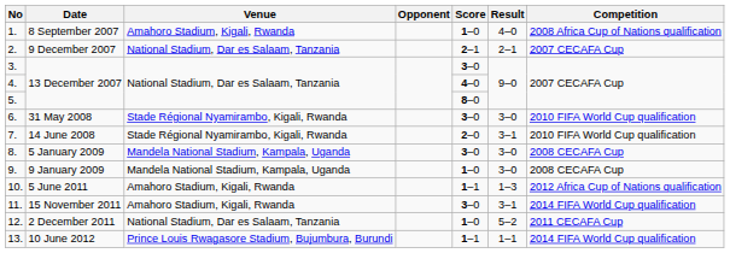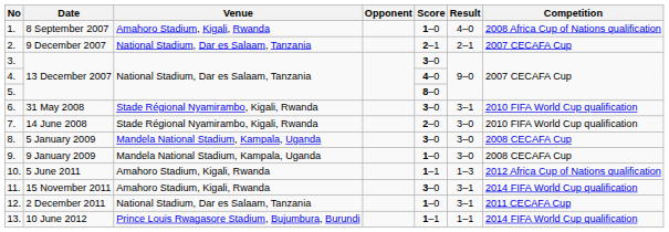 <table class="wikitable" style="font-size:85%;">
 <tr>
 <th>No</th>
 <th>Date</th>
 <th>Venue</th>
 <th>Opponent</th>
 <th>Score</th>
 <th>Result</th>
 <th>Competition</th>
 </tr>
 <tr>
 <td>1.</td>
 <td>8 September 2007</td>
 <td><a href='#'>Amahoro Stadium</a>, <a href='#'>Kigali</a>, <a href='#'>Rwanda</a></td>
 <td></td>
 <td align=center><strong>1</strong>–0</td>
 <td align=center>4–0</td>
 <td><a href='#'>2008 Africa Cup of Nations qualification</a></td>
 </tr>
 <tr>
 <td>2.</td>
 <td>9 December 2007</td>
 <td><a href='#'>National Stadium</a>, <a href='#'>Dar es Salaam</a>, <a href='#'>Tanzania</a></td>
 <td></td>
 <td align=center><strong>2</strong>–1</td>
 <td align=center>2–1</td>
 <td><a href='#'>2007 CECAFA Cup</a></td>
 </tr>
 <tr>
 <td>3.</td>
 <td rowspan="3">13 December 2007</td>
 <td rowspan="3">National Stadium, Dar es Salaam, Tanzania</td>
 <td rowspan="3"></td>
 <td align=center><strong>3</strong>–0</td>
 <td rowspan="3" style="text-align:center">9–0</td>
 <td rowspan="3">2007 CECAFA Cup</td>
 </tr>
 <tr>
 <td>4.</td>
 <td align=center><strong>4</strong>–0</td>
 </tr>
 <tr>
 <td>5.</td>
 <td align=center><strong>8</strong>–0</td>
 </tr>
 <tr>
 <td>6.</td>
 <td>31 May 2008</td>
 <td><a href='#'>Stade Régional Nyamirambo</a>, Kigali, Rwanda</td>
 <td></td>
 <td align=center><strong>3</strong>–0</td>
-<td align=center>3–0</td>
+<td align=center>3–1</td>
 <td><a href='#'>2010 FIFA World Cup qualification</a></td>
 </tr>
 <tr>
 <td>7.</td>
 <td>14 June 2008</td>
 <td>Stade Régional Nyamirambo, Kigali, Rwanda</td>
 <td></td>
 <td align=center><strong>2</strong>–0</td>
-<td align=center>3–1</td>
+<td align=center>3–0</td>
 <td>2010 FIFA World Cup qualification</td>
 </tr>
 <tr>
 <td>8.</td>
 <td>5 January 2009</td>
 <td><a href='#'>Mandela National Stadium</a>, <a href='#'>Kampala</a>, <a href='#'>Uganda</a></td>
 <td></td>
 <td align=center><strong>3</strong>–0</td>
 <td align=center>3–0</td>
 <td><a href='#'>2008 CECAFA Cup</a></td>
 </tr>
 <tr>
 <td>9.</td>
 <td>9 January 2009</td>
 <td>Mandela National Stadium, Kampala, Uganda</td>
 <td></td>
 <td align=center><strong>1</strong>–0</td>
 <td align=center>3–0</td>
 <td>2008 CECAFA Cup</td>
 </tr>
 <tr>
 <td>10.</td>
 <td>5 June 2011</td>
 <td>Amahoro Stadium, Kigali, Rwanda</td>
 <td></td>
 <td align=center><strong>1</strong>–1</td>
 <td align=center>1–3</td>
 <td><a href='#'>2012 Africa Cup of Nations qualification</a></td>
 </tr>
 <tr>
 <td>11.</td>
 <td>15 November 2011</td>
 <td>Amahoro Stadium, Kigali, Rwanda</td>
 <td></td>
 <td align=center><strong>3</strong>–0</td>
 <td align=center>3–1</td>
 <td><a href='#'>2014 FIFA World Cup qualification</a></td>
 </tr>
 <tr>
 <td>12.</td>
 <td>2 December 2011</td>
 <td>National Stadium, Dar es Salaam, Tanzania</td>
 <td></td>
 <td align=center><strong>1</strong>–0</td>
-<td align=center>5–2</td>
+<td align=center>3–1</td>
 <td><a href='#'>2011 CECAFA Cup</a></td>
 </tr>
 <tr>
 <td>13.</td>
 <td>10 June 2012</td>
 <td><a href='#'>Prince Louis Rwagasore Stadium</a>, <a href='#'>Bujumbura</a>, <a href='#'>Burundi</a></td>
 <td></td>
 <td align=center><strong>1</strong>–1</td>
 <td align=center>1–1</td>
 <td><a href='#'>2014 FIFA World Cup qualification</a></td>
 </tr>
 </table>
